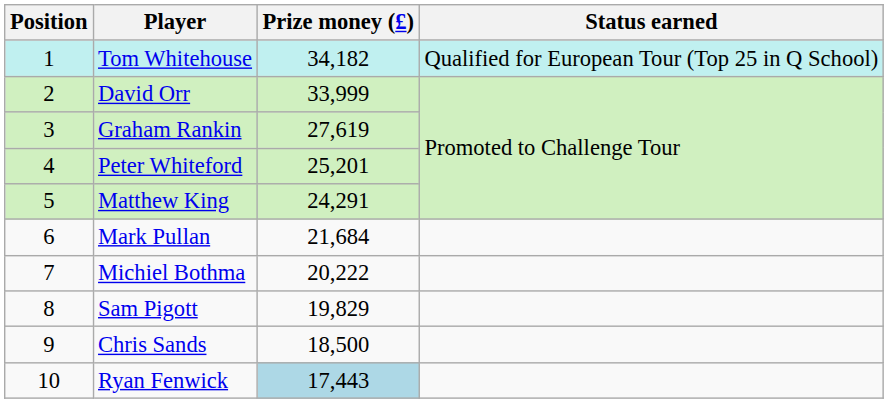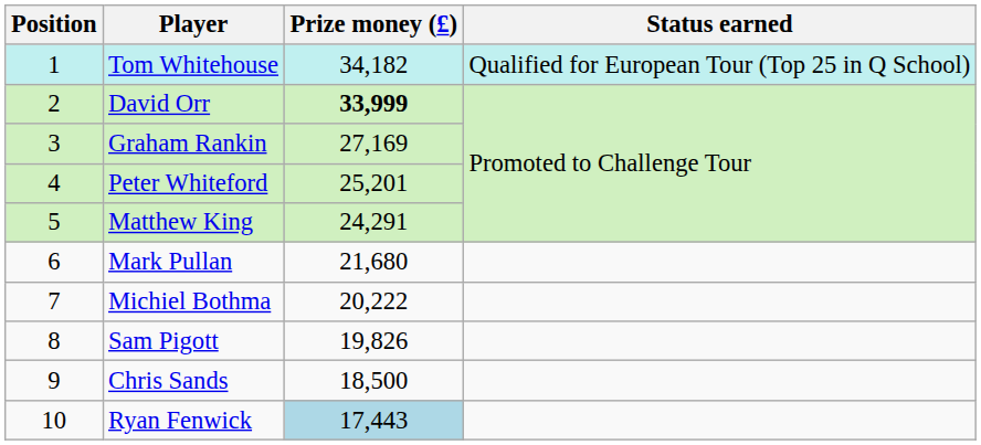 <table class=wikitable>
 <tr>
 <th>Position</th>
 <th>Player</th>
 <th>Prize money (<a href='#'>£</a>)</th>
 <th>Status earned</th>
 </tr>
 <tr style="background:#C0F0F0;">
 <td align=center>1</td>
 <td> <a href='#'>Tom Whitehouse</a></td>
 <td align=center>34,182</td>
 <td>Qualified for European Tour (Top 25 in Q School)</td>
 </tr>
 <tr style="background:#D0F0C0;">
 <td align=center>2</td>
 <td> <a href='#'>David Orr</a></td>
-<td align=center>33,999</td>
+<td align=center><strong>33,999</strong></td>
 <td rowspan=4>Promoted to Challenge Tour</td>
 </tr>
 <tr style="background:#D0F0C0;">
 <td align=center>3</td>
 <td> <a href='#'>Graham Rankin</a></td>
-<td align=center>27,619</td>
+<td align=center>27,169</td>
 </tr>
 <tr style="background:#D0F0C0;">
 <td align=center>4</td>
 <td> <a href='#'>Peter Whiteford</a></td>
 <td align=center>25,201</td>
 </tr>
 <tr style="background:#D0F0C0;">
 <td align=center>5</td>
 <td> <a href='#'>Matthew King</a></td>
 <td align=center>24,291</td>
 </tr>
 <tr>
 <td align=center>6</td>
 <td> <a href='#'>Mark Pullan</a></td>
-<td align=center>21,684</td>
+<td align=center>21,680</td>
 <td></td>
 </tr>
 <tr>
 <td align=center>7</td>
 <td> <a href='#'>Michiel Bothma</a></td>
 <td align=center>20,222</td>
 <td></td>
 </tr>
 <tr>
 <td align=center>8</td>
 <td> <a href='#'>Sam Pigott</a></td>
-<td align=center>19,829</td>
+<td align=center>19,826</td>
 <td></td>
 </tr>
 <tr>
 <td align=center>9</td>
 <td> <a href='#'>Chris Sands</a></td>
 <td align=center>18,500</td>
 <td></td>
 </tr>
 <tr>
 <td align=center>10</td>
 <td> <a href='#'>Ryan Fenwick</a></td>
 <td align=center style="background: lightblue;">17,443</td>
 <td></td>
 </tr>
 </table>
